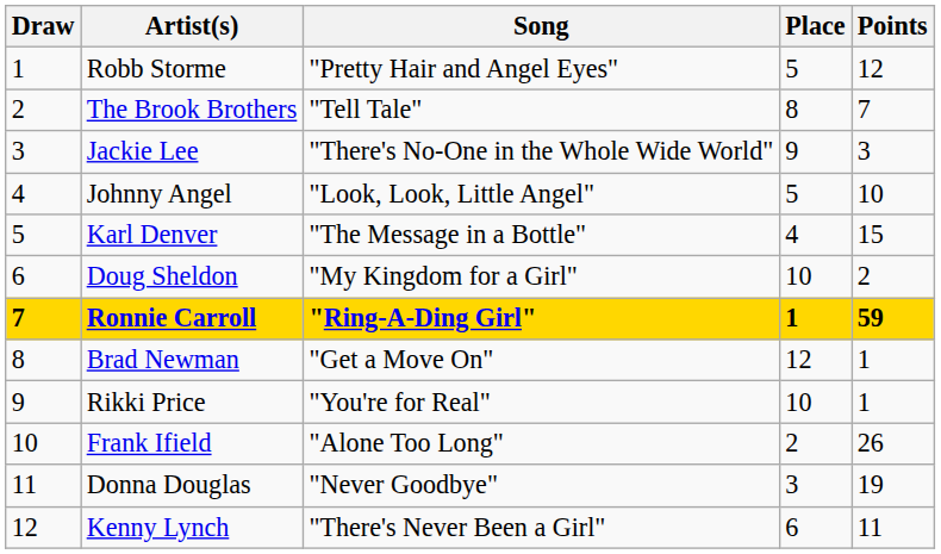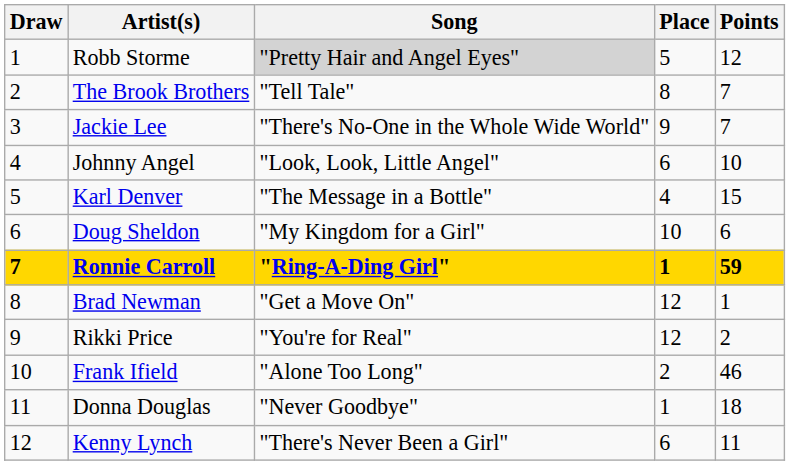 <table class="wikitable sortable">
 <tr>
 <th>Draw</th>
 <th>Artist(s)</th>
 <th>Song</th>
 <th>Place</th>
 <th>Points</th>
 </tr>
 <tr>
 <td>1</td>
 <td>Robb Storme</td>
-<td>"Pretty Hair and Angel Eyes"</td>
+<td style="background: lightgrey;">"Pretty Hair and Angel Eyes"</td>
 <td>5</td>
 <td>12</td>
 </tr>
 <tr>
 <td>2</td>
 <td><a href='#'>The Brook Brothers</a></td>
 <td>"Tell Tale"</td>
 <td>8</td>
 <td>7</td>
 </tr>
 <tr>
 <td>3</td>
 <td><a href='#'>Jackie Lee</a></td>
 <td>"There's No-One in the Whole Wide World"</td>
 <td>9</td>
-<td>3</td>
+<td>7</td>
 </tr>
 <tr>
 <td>4</td>
 <td>Johnny Angel</td>
 <td>"Look, Look, Little Angel"</td>
-<td>5</td>
+<td>6</td>
 <td>10</td>
 </tr>
 <tr>
 <td>5</td>
 <td><a href='#'>Karl Denver</a></td>
 <td>"The Message in a Bottle"</td>
 <td>4</td>
 <td>15</td>
 </tr>
 <tr>
 <td>6</td>
 <td><a href='#'>Doug Sheldon</a></td>
 <td>"My Kingdom for a Girl"</td>
 <td>10</td>
-<td>2</td>
+<td>6</td>
 </tr>
 <tr style="background:gold; font-weight:bold;">
 <td>7</td>
 <td><a href='#'>Ronnie Carroll</a></td>
 <td>"<a href='#'>Ring-A-Ding Girl</a>"</td>
 <td>1</td>
 <td>59</td>
 </tr>
 <tr>
 <td>8</td>
 <td><a href='#'>Brad Newman</a></td>
 <td>"Get a Move On"</td>
 <td>12</td>
 <td>1</td>
 </tr>
 <tr>
 <td>9</td>
 <td>Rikki Price</td>
 <td>"You're for Real"</td>
-<td>10</td>
-<td>1</td>
+<td>12</td>
+<td>2</td>
 </tr>
 <tr>
 <td>10</td>
 <td><a href='#'>Frank Ifield</a></td>
 <td>"Alone Too Long"</td>
 <td>2</td>
-<td>26</td>
+<td>46</td>
 </tr>
 <tr>
 <td>11</td>
 <td>Donna Douglas</td>
 <td>"Never Goodbye"</td>
-<td>3</td>
-<td>19</td>
+<td>1</td>
+<td>18</td>
 </tr>
 <tr>
 <td>12</td>
 <td><a href='#'>Kenny Lynch</a></td>
 <td>"There's Never Been a Girl"</td>
 <td>6</td>
 <td>11</td>
 </tr>
 </table>
